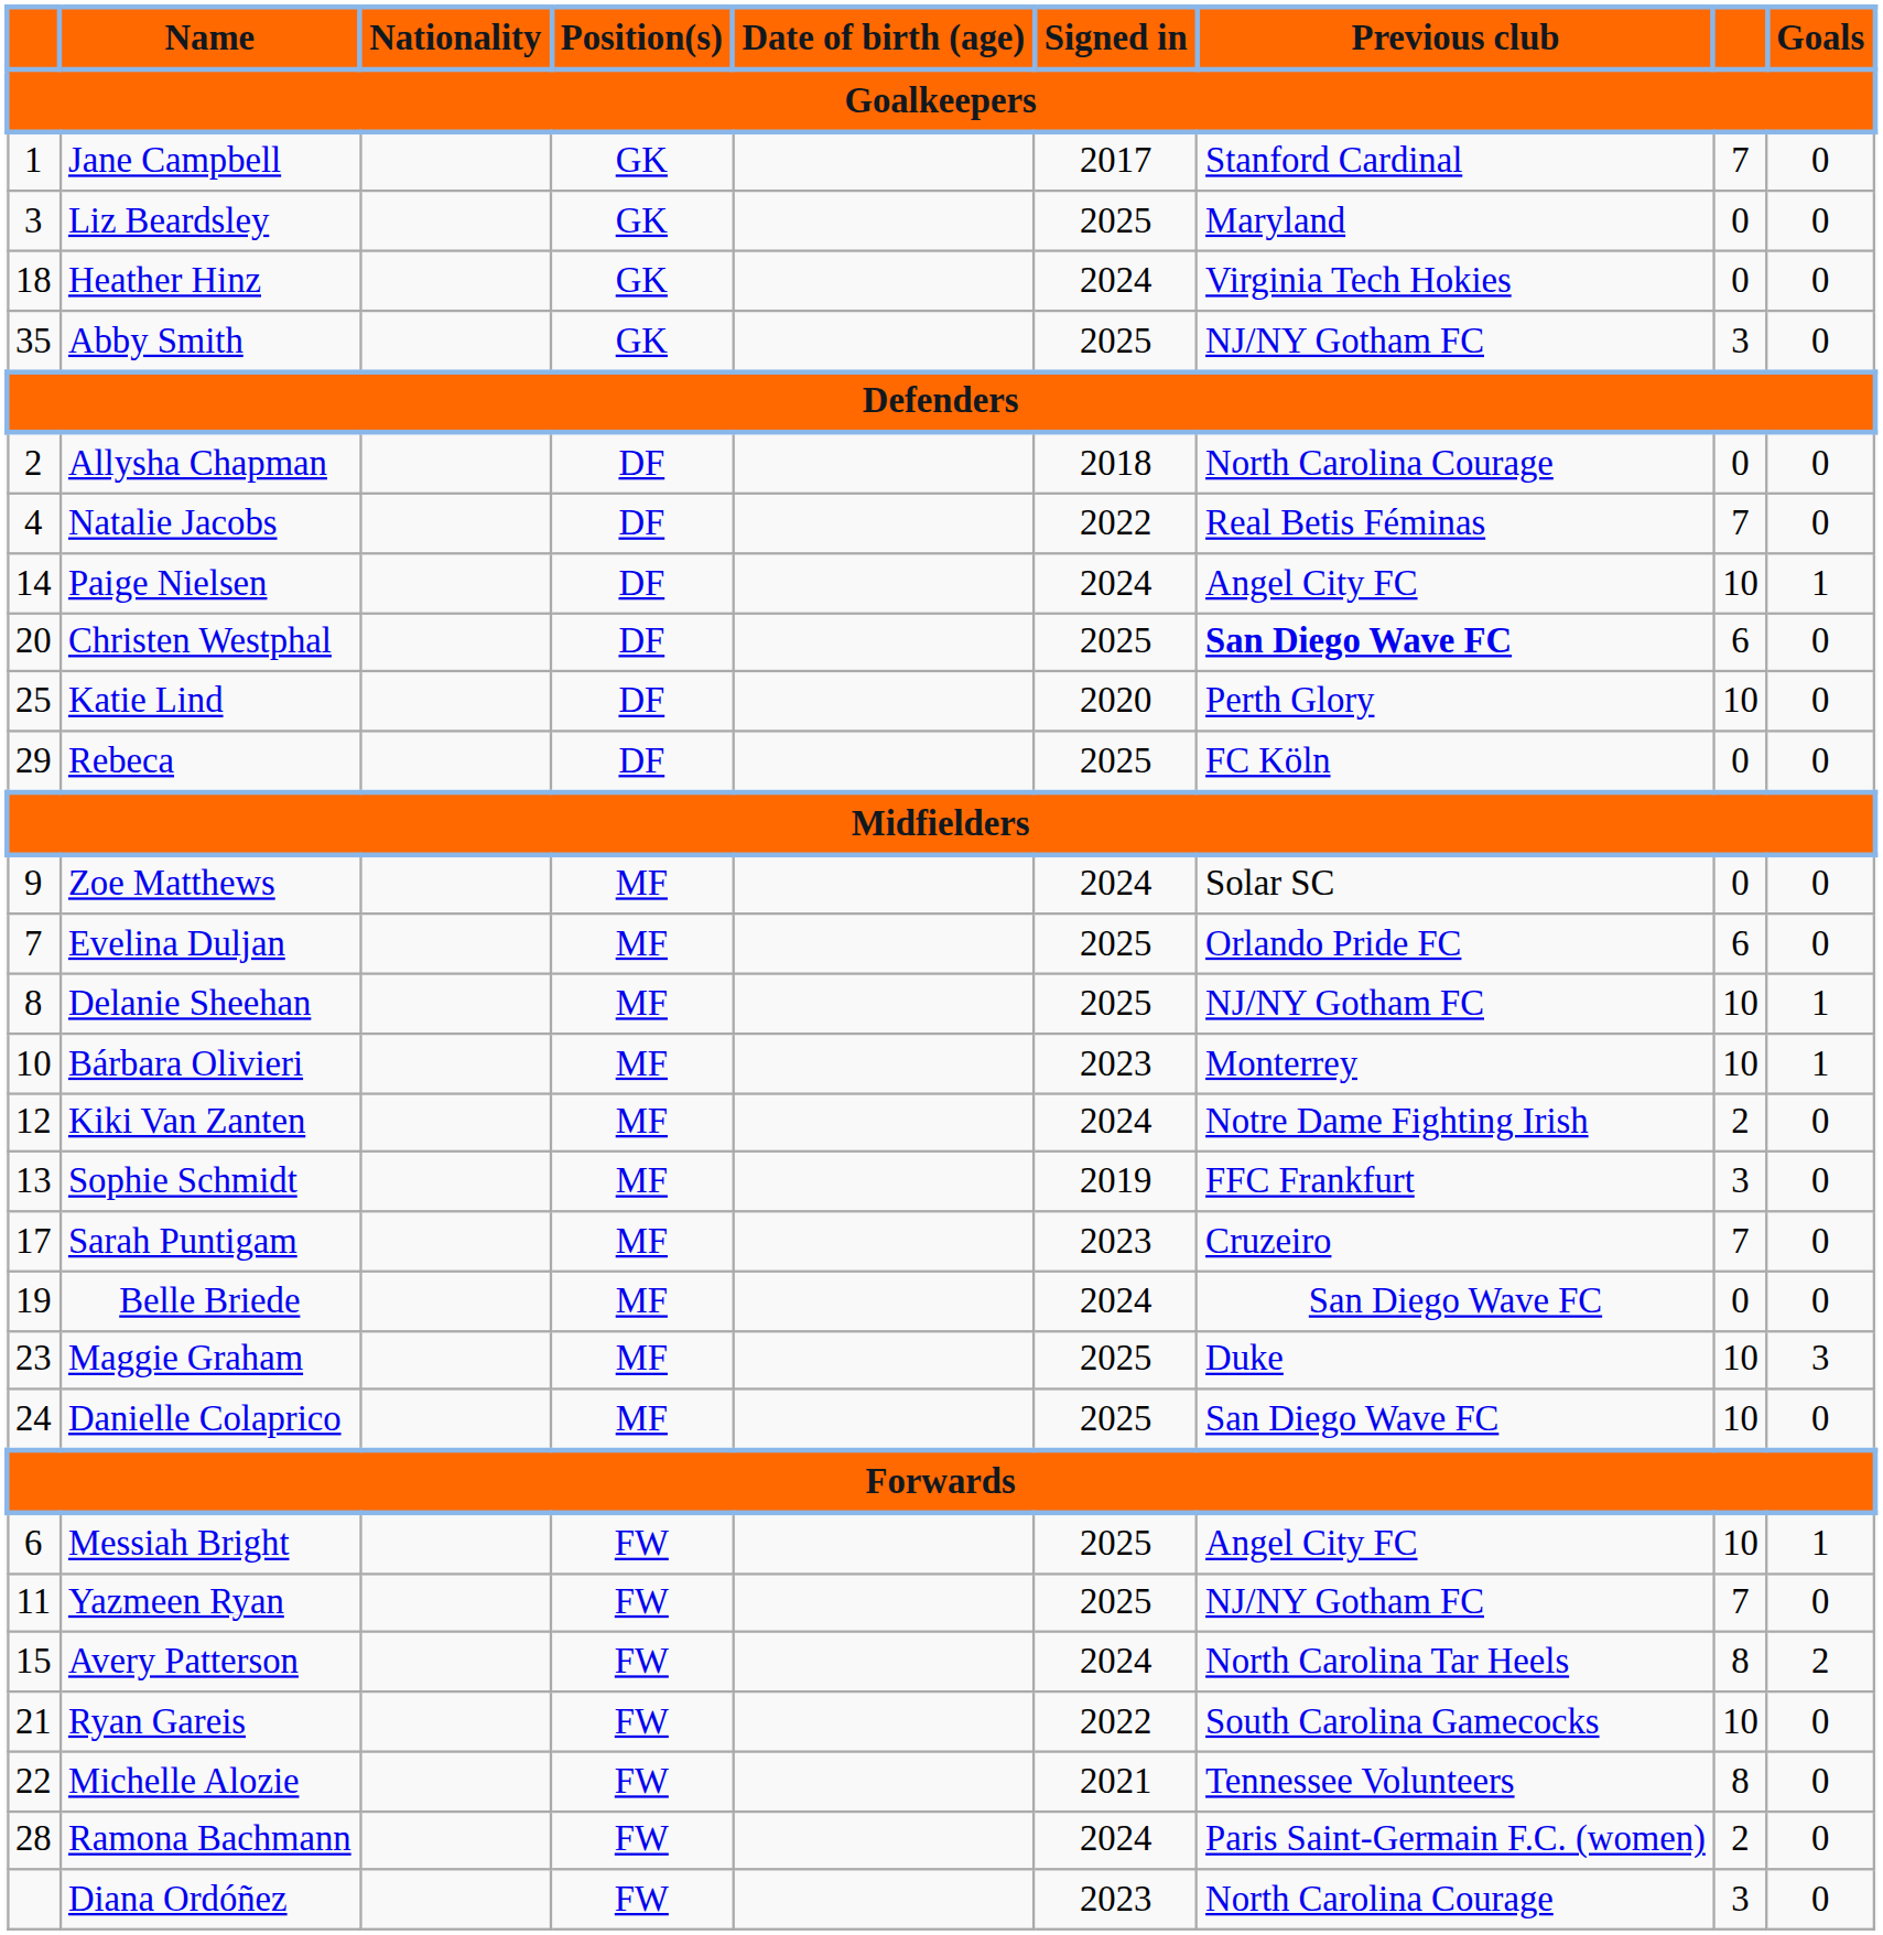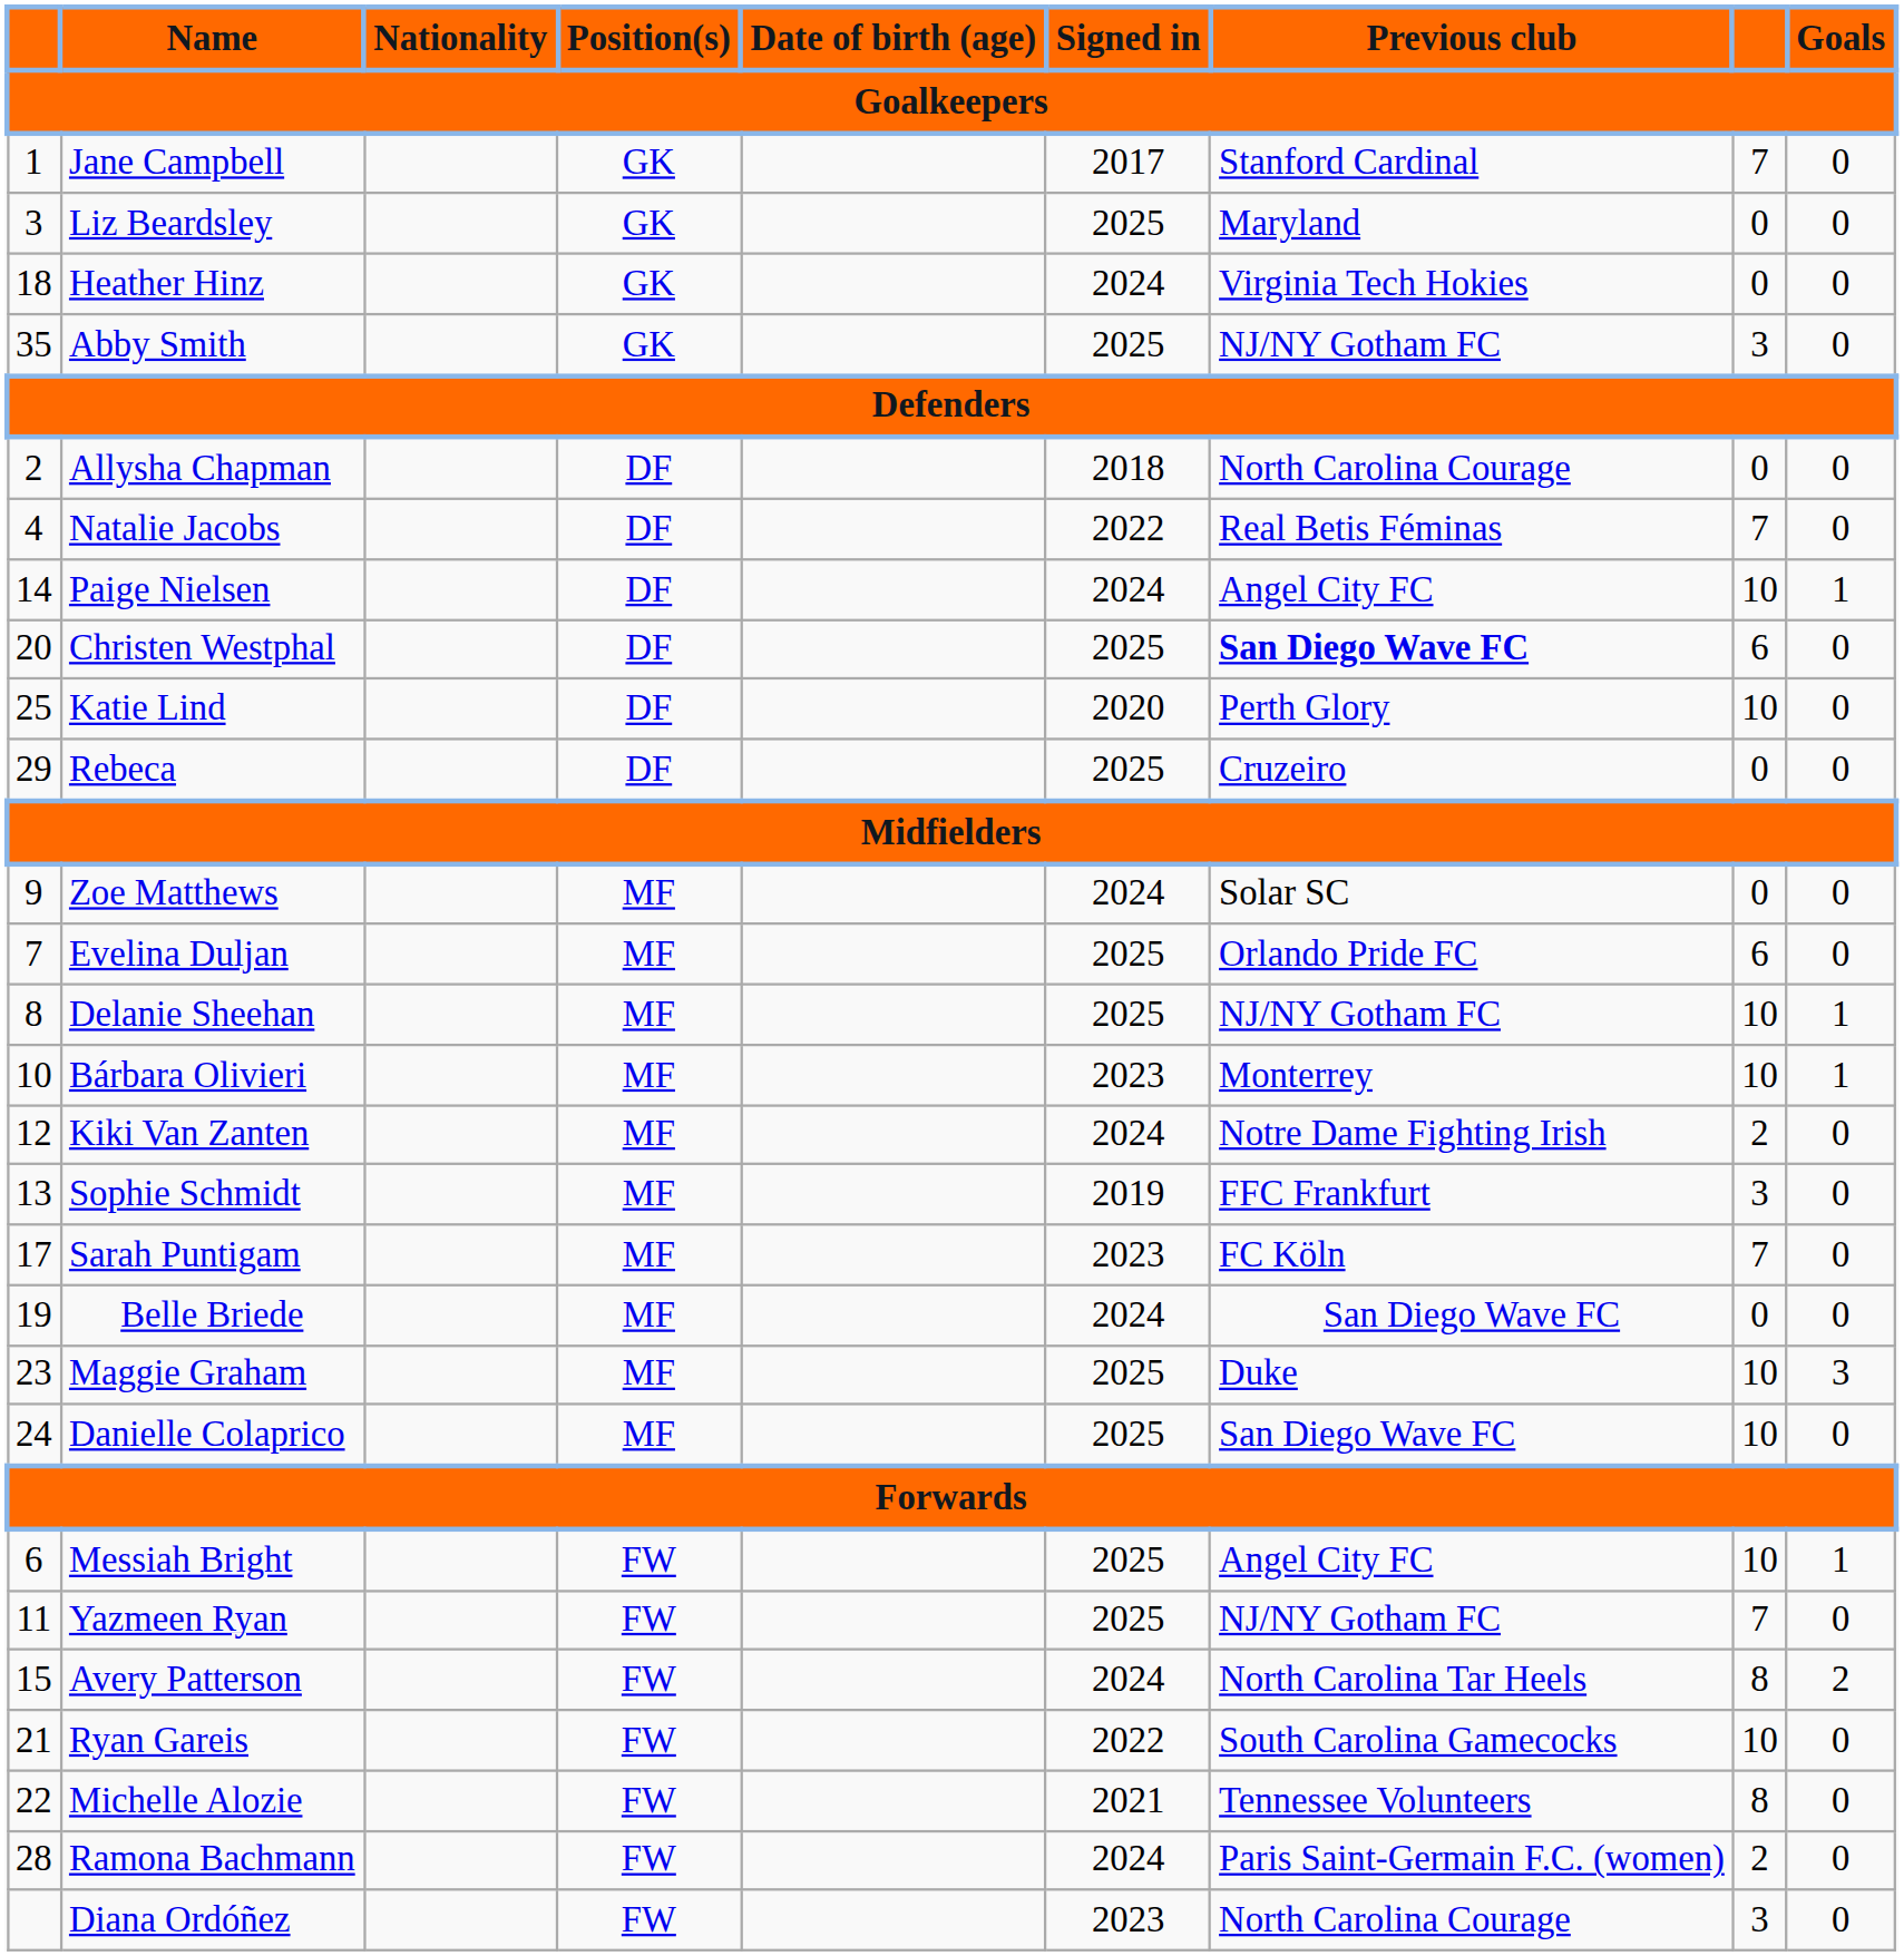 <table class="wikitable" style="text-align:center; font-size:90%;">
 <tr>
 <th style="background:#FF6900; color:#101820; border:2px solid #8AB7E9;" scope="col"></th>
 <th style="background:#FF6900; color:#101820; border:2px solid #8AB7E9;" scope="col">Name</th>
 <th style="background:#FF6900; color:#101820; border:2px solid #8AB7E9;" scope="col">Nationality</th>
 <th style="background:#FF6900; color:#101820; border:2px solid #8AB7E9;" scope="col">Position(s)</th>
 <th style="background:#FF6900; color:#101820; border:2px solid #8AB7E9;" scope="col">Date of birth (age)</th>
 <th style="background:#FF6900; color:#101820; border:2px solid #8AB7E9;" scope="col">Signed in</th>
 <th style="background:#FF6900; color:#101820; border:2px solid #8AB7E9;" scope="col">Previous club</th>
 <th style="background:#FF6900; color:#101820; border:2px solid #8AB7E9;" scope="col"></th>
 <th style="background:#FF6900; color:#101820; border:2px solid #8AB7E9;" scope="col">Goals</th>
 </tr>
 <tr>
 <th colspan=9 style="background:#FF6900; color:#101820; border:2px solid #8AB7E9;" scope="col">Goalkeepers</th>
 </tr>
 <tr>
 <td>1</td>
 <td align="left"><a href='#'>Jane Campbell</a></td>
 <td></td>
 <td><a href='#'>GK</a></td>
 <td></td>
 <td>2017</td>
 <td align="left"> <a href='#'>Stanford Cardinal</a></td>
 <td>7</td>
 <td>0</td>
 </tr>
 <tr>
 <td>3</td>
 <td align="left"><a href='#'>Liz Beardsley</a></td>
 <td></td>
 <td><a href='#'>GK</a></td>
 <td></td>
 <td>2025</td>
 <td align="left"> <a href='#'>Maryland</a></td>
 <td>0</td>
 <td>0</td>
 </tr>
 <tr>
 <td>18</td>
 <td align="left"><a href='#'>Heather Hinz</a></td>
 <td></td>
 <td><a href='#'>GK</a></td>
 <td></td>
 <td>2024</td>
 <td align="left"> <a href='#'>Virginia Tech Hokies</a></td>
 <td>0</td>
 <td>0</td>
 </tr>
 <tr>
 <td>35</td>
 <td align="left"><a href='#'>Abby Smith</a></td>
 <td></td>
 <td><a href='#'>GK</a></td>
 <td></td>
 <td>2025</td>
 <td align="left"> <a href='#'>NJ/NY Gotham FC</a></td>
 <td>3</td>
 <td>0</td>
 </tr>
 <tr>
 <th colspan=9 style="background:#FF6900; color:#101820; border:2px solid #8AB7E9;" scope="col">Defenders</th>
 </tr>
 <tr>
 <td>2</td>
 <td align="left"><a href='#'>Allysha Chapman</a></td>
 <td></td>
 <td><a href='#'>DF</a></td>
 <td></td>
 <td>2018</td>
 <td align="left"> <a href='#'>North Carolina Courage</a></td>
 <td>0</td>
 <td>0</td>
 </tr>
 <tr>
 <td>4</td>
 <td align="left"><a href='#'>Natalie Jacobs</a></td>
 <td></td>
 <td><a href='#'>DF</a></td>
 <td></td>
 <td>2022</td>
 <td align="left"> <a href='#'>Real Betis Féminas</a></td>
 <td>7</td>
 <td>0</td>
 </tr>
 <tr>
 <td>14</td>
 <td align="left"><a href='#'>Paige Nielsen</a></td>
 <td></td>
 <td><a href='#'>DF</a></td>
 <td></td>
 <td>2024</td>
 <td align="left"> <a href='#'>Angel City FC</a></td>
 <td>10</td>
 <td>1</td>
 </tr>
 <tr>
 <td>20</td>
 <td align="left"><a href='#'>Christen Westphal</a></td>
 <td></td>
 <td><a href='#'>DF</a></td>
 <td></td>
 <td>2025</td>
 <td align="left"><strong> <a href='#'>San Diego Wave FC</a></strong></td>
 <td>6</td>
 <td>0</td>
 </tr>
 <tr>
 <td>25</td>
 <td align="left"><a href='#'>Katie Lind</a></td>
 <td></td>
 <td><a href='#'>DF</a></td>
 <td></td>
 <td>2020</td>
 <td align="left"> <a href='#'>Perth Glory</a></td>
 <td>10</td>
 <td>0</td>
 </tr>
 <tr>
 <td>29</td>
 <td align="left"><a href='#'>Rebeca</a></td>
 <td></td>
 <td><a href='#'>DF</a></td>
 <td></td>
 <td>2025</td>
-<td align="left"> <a href='#'>FC Köln</a></td>
+<td align="left"> <a href='#'>Cruzeiro</a></td>
 <td>0</td>
 <td>0</td>
 </tr>
 <tr>
 <th colspan=9 style="background:#FF6900; color:#101820; border:2px solid #8AB7E9;" scope="col">Midfielders</th>
 </tr>
 <tr>
 <td>9</td>
 <td align="left"><a href='#'>Zoe Matthews</a></td>
 <td></td>
 <td><a href='#'>MF</a></td>
 <td></td>
 <td>2024</td>
 <td align="left"> Solar SC</td>
 <td>0</td>
 <td>0</td>
 </tr>
 <tr>
 <td>7</td>
 <td align="left"><a href='#'>Evelina Duljan</a></td>
 <td></td>
 <td><a href='#'>MF</a></td>
 <td></td>
 <td>2025</td>
 <td align="left"> <a href='#'>Orlando Pride FC</a></td>
 <td>6</td>
 <td>0</td>
 </tr>
 <tr>
 <td>8</td>
 <td align="left"><a href='#'>Delanie Sheehan</a></td>
 <td></td>
 <td><a href='#'>MF</a></td>
 <td></td>
 <td>2025</td>
 <td align="left"> <a href='#'>NJ/NY Gotham FC</a></td>
 <td>10</td>
 <td>1</td>
 </tr>
 <tr>
 <td>10</td>
 <td align="left"><a href='#'>Bárbara Olivieri</a></td>
 <td></td>
 <td><a href='#'>MF</a></td>
 <td></td>
 <td>2023</td>
 <td align="left"> <a href='#'>Monterrey</a></td>
 <td>10</td>
 <td>1</td>
 </tr>
 <tr>
 <td>12</td>
 <td align="left"><a href='#'>Kiki Van Zanten</a></td>
 <td></td>
 <td><a href='#'>MF</a></td>
 <td></td>
 <td>2024</td>
 <td align="left"> <a href='#'>Notre Dame Fighting Irish</a></td>
 <td>2</td>
 <td>0</td>
 </tr>
 <tr>
 <td>13</td>
 <td align="left"><a href='#'>Sophie Schmidt</a></td>
 <td></td>
 <td><a href='#'>MF</a></td>
 <td></td>
 <td>2019</td>
 <td align="left"> <a href='#'>FFC Frankfurt</a></td>
 <td>3</td>
 <td>0</td>
 </tr>
 <tr>
 <td>17</td>
 <td align="left"><a href='#'>Sarah Puntigam</a></td>
 <td></td>
 <td><a href='#'>MF</a></td>
 <td></td>
 <td>2023</td>
-<td align="left"> <a href='#'>Cruzeiro</a></td>
+<td align="left"> <a href='#'>FC Köln</a></td>
 <td>7</td>
 <td>0</td>
 </tr>
 <tr>
 <td>19</td>
 <td><a href='#'>Belle Briede</a></td>
 <td></td>
 <td><a href='#'>MF</a></td>
 <td></td>
 <td>2024</td>
 <td> <a href='#'>San Diego Wave FC</a></td>
 <td>0</td>
 <td>0</td>
 </tr>
 <tr>
 <td>23</td>
 <td align="left"><a href='#'>Maggie Graham</a></td>
 <td></td>
 <td><a href='#'>MF</a></td>
 <td></td>
 <td>2025</td>
 <td align="left"> <a href='#'>Duke</a></td>
 <td>10</td>
 <td>3</td>
 </tr>
 <tr>
 <td>24</td>
 <td align="left"><a href='#'>Danielle Colaprico</a></td>
 <td></td>
 <td><a href='#'>MF</a></td>
 <td></td>
 <td>2025</td>
 <td align="left"> <a href='#'>San Diego Wave FC</a></td>
 <td>10</td>
 <td>0</td>
 </tr>
 <tr>
 <th colspan=9 style="background:#FF6900; color:#101820; border:2px solid #8AB7E9;" scope="col">Forwards</th>
 </tr>
 <tr>
 <td>6</td>
 <td align="left"><a href='#'>Messiah Bright</a></td>
 <td></td>
 <td><a href='#'>FW</a></td>
 <td></td>
 <td>2025</td>
 <td align="left"> <a href='#'>Angel City FC</a></td>
 <td>10</td>
 <td>1</td>
 </tr>
 <tr>
 <td>11</td>
 <td align="left"><a href='#'>Yazmeen Ryan</a></td>
 <td></td>
 <td><a href='#'>FW</a></td>
 <td></td>
 <td>2025</td>
 <td align="left"> <a href='#'>NJ/NY Gotham FC</a></td>
 <td>7</td>
 <td>0</td>
 </tr>
 <tr>
 <td>15</td>
 <td align="left"><a href='#'>Avery Patterson</a></td>
 <td></td>
 <td><a href='#'>FW</a></td>
 <td></td>
 <td>2024</td>
 <td align="left"> <a href='#'>North Carolina Tar Heels</a></td>
 <td>8</td>
 <td>2</td>
 </tr>
 <tr>
 <td>21</td>
 <td align="left"><a href='#'>Ryan Gareis</a></td>
 <td></td>
 <td><a href='#'>FW</a></td>
 <td></td>
 <td>2022</td>
 <td align="left"> <a href='#'>South Carolina Gamecocks</a></td>
 <td>10</td>
 <td>0</td>
 </tr>
 <tr>
 <td>22</td>
 <td align="left"><a href='#'>Michelle Alozie</a></td>
 <td></td>
 <td><a href='#'>FW</a></td>
 <td></td>
 <td>2021</td>
 <td align="left"> <a href='#'>Tennessee Volunteers</a></td>
 <td>8</td>
 <td>0</td>
 </tr>
 <tr>
 <td>28</td>
 <td align="left"><a href='#'>Ramona Bachmann</a></td>
 <td></td>
 <td><a href='#'>FW</a></td>
 <td></td>
 <td>2024</td>
 <td align="left"> <a href='#'>Paris Saint-Germain F.C. (women)</a></td>
 <td>2</td>
 <td>0</td>
 </tr>
 <tr>
 <td></td>
 <td align="left"><a href='#'>Diana Ordóñez</a></td>
 <td></td>
 <td><a href='#'>FW</a></td>
 <td></td>
 <td>2023</td>
 <td align="left"> <a href='#'>North Carolina Courage</a></td>
 <td>3</td>
 <td>0</td>
 </tr>
 </table>
